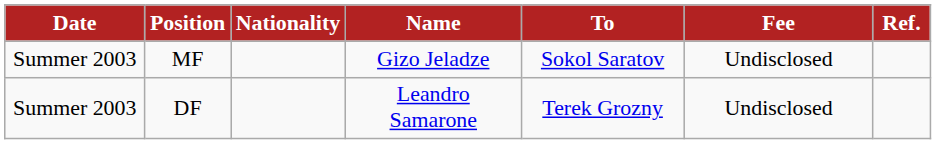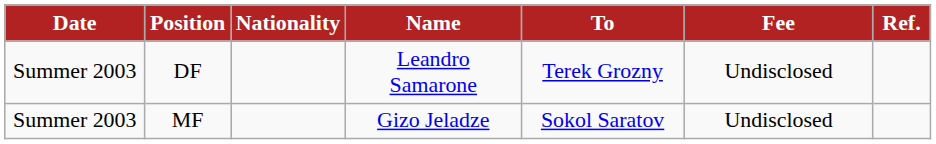 <table class="wikitable"  style="text-align:center; font-size:90%; ">
 <tr>
 <th style="background:#B22222; color:white; width:150px;">Date</th>
 <th style="background:#B22222; color:white; width:50px;">Position</th>
 <th style="background:#B22222; color:white; width:50px;">Nationality</th>
 <th style="background:#B22222; color:white; width:200px;">Name</th>
 <th style="background:#B22222; color:white; width:200px;">To</th>
 <th style="background:#B22222; color:white; width:200px;">Fee</th>
 <th style="background:#B22222; color:white; width:40px;">Ref.</th>
 </tr>
 <tr>
 <td>Summer 2003</td>
+<td>DF</td>
+<td></td>
+<td><a href='#'>Leandro Samarone</a></td>
+<td><a href='#'>Terek Grozny</a></td>
+<td>Undisclosed</td>
+<td></td>
+</tr>
+<tr>
+<td>Summer 2003</td>
 <td>MF</td>
 <td></td>
 <td><a href='#'>Gizo Jeladze</a></td>
 <td><a href='#'>Sokol Saratov</a></td>
 <td>Undisclosed</td>
 <td></td>
 </tr>
-<tr>
-<td>Summer 2003</td>
-<td>DF</td>
-<td></td>
-<td><a href='#'>Leandro Samarone</a></td>
-<td><a href='#'>Terek Grozny</a></td>
-<td>Undisclosed</td>
-<td></td>
-</tr>
 </table>
